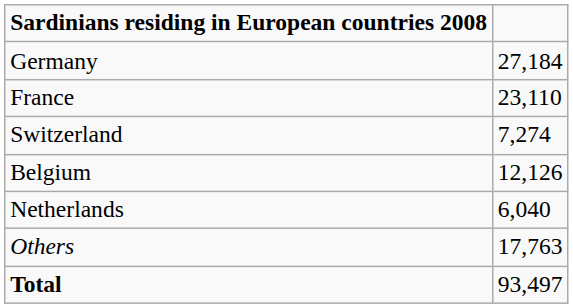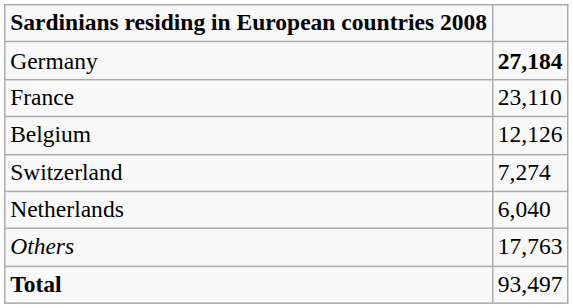 <table role="presentation" class="wikitable mw-collapsible">
 <tr>
 <td><strong>Sardinians residing in European countries 2008</strong></td>
 </tr>
 <tr>
 <td>Germany</td>
-<td>27,184</td>
+<td><strong>27,184</strong></td>
 </tr>
 <tr>
 <td>France</td>
 <td>23,110</td>
 </tr>
 <tr>
+<td>Belgium</td>
+<td>12,126</td>
+</tr>
+<tr>
 <td>Switzerland</td>
 <td>7,274</td>
-</tr>
-<tr>
-<td>Belgium</td>
-<td>12,126</td>
 </tr>
 <tr>
 <td>Netherlands</td>
 <td>6,040</td>
 </tr>
 <tr>
 <td><em>Others</em></td>
 <td>17,763</td>
 </tr>
 <tr>
 <td><strong>Total</strong></td>
 <td>93,497</td>
 </tr>
 </table>
